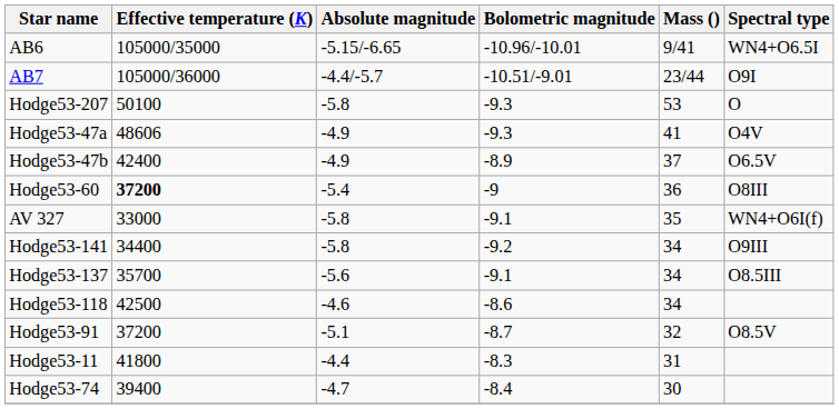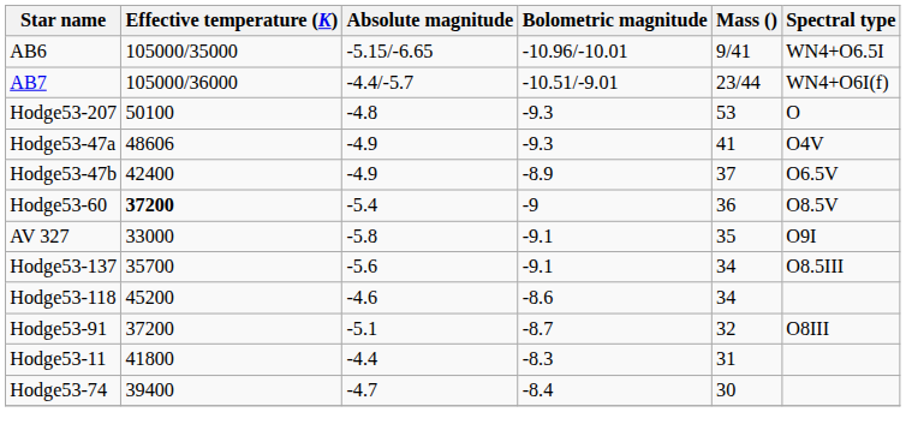 <table class="wikitable sortable">
 <tr>
 <th>Star name</th>
 <th>Effective temperature (<em><a href='#'>K</a></em>)</th>
 <th>Absolute magnitude</th>
 <th>Bolometric magnitude</th>
 <th>Mass ()</th>
 <th>Spectral type</th>
 </tr>
 <tr>
 <td>AB6</td>
 <td>105000/35000</td>
 <td>-5.15/-6.65</td>
 <td>-10.96/-10.01</td>
 <td>9/41</td>
 <td>WN4+O6.5I</td>
 </tr>
 <tr>
 <td><a href='#'>AB7</a></td>
 <td>105000/36000</td>
 <td>-4.4/-5.7</td>
 <td>-10.51/-9.01</td>
 <td>23/44</td>
-<td>O9I</td>
+<td>WN4+O6I(f)</td>
 </tr>
 <tr>
 <td>Hodge53-207</td>
 <td>50100</td>
-<td>-5.8</td>
+<td>-4.8</td>
 <td>-9.3</td>
 <td>53</td>
 <td>O</td>
 </tr>
 <tr>
 <td>Hodge53-47a</td>
 <td>48606</td>
 <td>-4.9</td>
 <td>-9.3</td>
 <td>41</td>
 <td>O4V</td>
 </tr>
 <tr>
 <td>Hodge53-47b</td>
 <td>42400</td>
 <td>-4.9</td>
 <td>-8.9</td>
 <td>37</td>
 <td>O6.5V</td>
 </tr>
 <tr>
 <td>Hodge53-60</td>
 <td><strong>37200</strong></td>
 <td>-5.4</td>
 <td>-9</td>
 <td>36</td>
-<td>O8III</td>
+<td>O8.5V</td>
 </tr>
 <tr>
 <td>AV 327</td>
 <td>33000</td>
 <td>-5.8</td>
 <td>-9.1</td>
 <td>35</td>
-<td>WN4+O6I(f)</td>
-</tr>
-<tr>
-<td>Hodge53-141</td>
-<td>34400</td>
-<td>-5.8</td>
-<td>-9.2</td>
-<td>34</td>
-<td>O9III</td>
+<td>O9I</td>
 </tr>
 <tr>
 <td>Hodge53-137</td>
 <td>35700</td>
 <td>-5.6</td>
 <td>-9.1</td>
 <td>34</td>
 <td>O8.5III</td>
 </tr>
 <tr>
 <td>Hodge53-118</td>
-<td>42500</td>
+<td>45200</td>
 <td>-4.6</td>
 <td>-8.6</td>
 <td>34</td>
 <td></td>
 </tr>
 <tr>
 <td>Hodge53-91</td>
 <td>37200</td>
 <td>-5.1</td>
 <td>-8.7</td>
 <td>32</td>
-<td>O8.5V</td>
+<td>O8III</td>
 </tr>
 <tr>
 <td>Hodge53-11</td>
 <td>41800</td>
 <td>-4.4</td>
 <td>-8.3</td>
 <td>31</td>
 <td></td>
 </tr>
 <tr>
 <td>Hodge53-74</td>
 <td>39400</td>
 <td>-4.7</td>
 <td>-8.4</td>
 <td>30</td>
 <td></td>
 </tr>
 <tr>
 </tr>
 </table>
